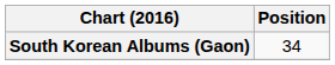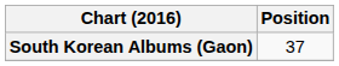 <table class="wikitable plainrowheaders" style="text-align:center">
 <tr>
 <th scope="col">Chart (2016)</th>
 <th scope="col">Position</th>
 </tr>
 <tr>
 <th scope="row">South Korean Albums (Gaon)</th>
-<td>34</td>
+<td>37</td>
 </tr>
 <tr>
 </tr>
 </table>
